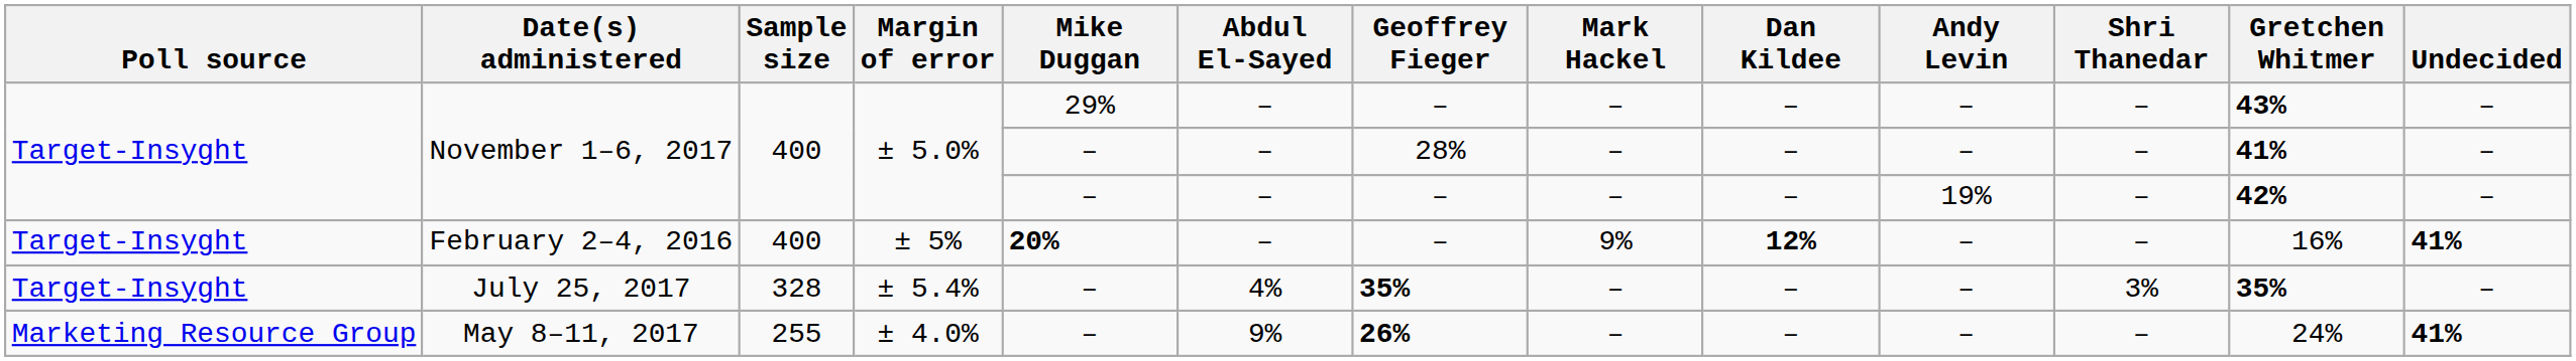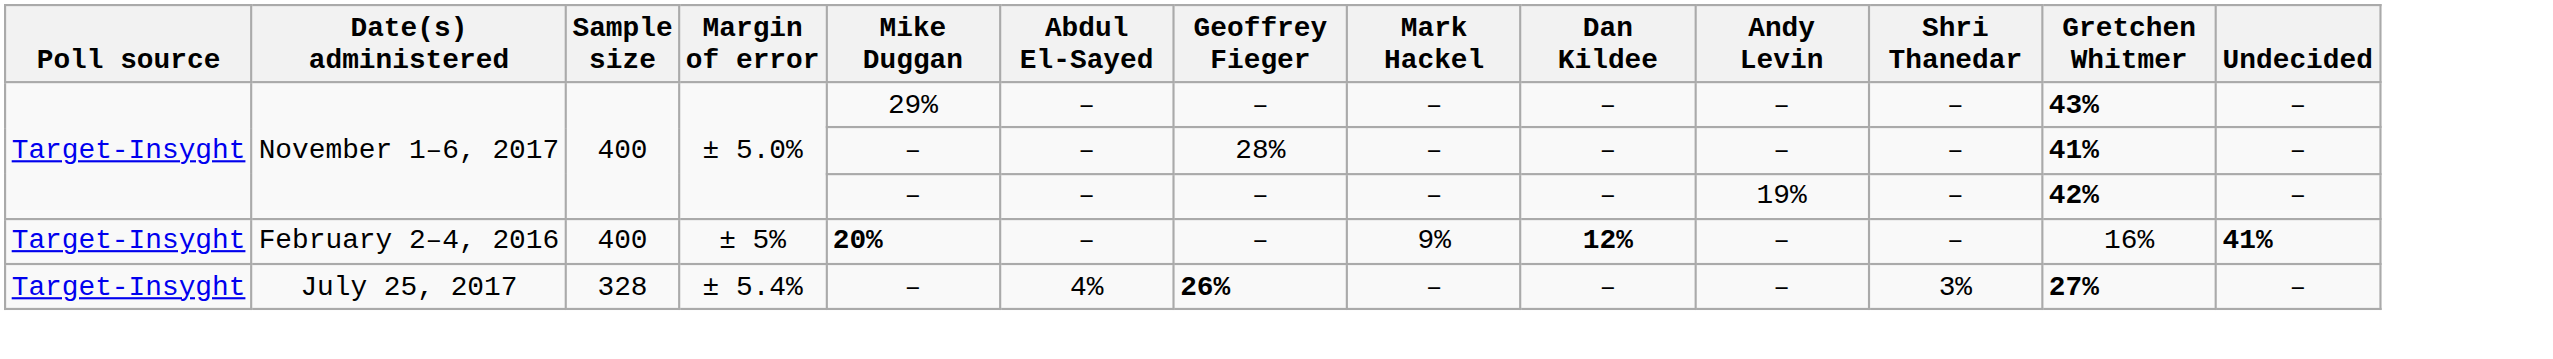 <table class="wikitable">
 <tr valign=bottom>
 <th>Poll source</th>
 <th>Date(s)<br>administered</th>
 <th>Sample<br>size</th>
 <th>Margin<br>of error</th>
 <th style="width:75px;">Mike<br>Duggan</th>
 <th style="width:75px;">Abdul<br>El-Sayed</th>
 <th style="width:75px;">Geoffrey<br>Fieger</th>
 <th style="width:75px;">Mark<br>Hackel</th>
 <th style="width:75px;">Dan<br>Kildee</th>
 <th style="width:75px;">Andy<br>Levin</th>
 <th style="width:75px;">Shri<br>Thanedar</th>
 <th style="width:75px;">Gretchen<br>Whitmer</th>
 <th>Undecided</th>
 </tr>
 <tr>
 <td rowspan=3><a href='#'>Target-Insyght</a></td>
 <td align=center rowspan=3>November 1–6, 2017</td>
 <td align=center rowspan=3>400</td>
 <td align=center rowspan=3>± 5.0%</td>
 <td align=center>29%</td>
 <td align=center>–</td>
 <td align=center>–</td>
 <td align=center>–</td>
 <td align=center>–</td>
 <td align=center>–</td>
 <td align=center>–</td>
 <td><strong>43%</strong></td>
 <td align=center>–</td>
 </tr>
 <tr>
 <td align=center>–</td>
 <td align=center>–</td>
 <td align=center>28%</td>
 <td align=center>–</td>
 <td align=center>–</td>
 <td align=center>–</td>
 <td align=center>–</td>
 <td><strong>41%</strong></td>
 <td align=center>–</td>
 </tr>
 <tr>
 <td align=center>–</td>
 <td align=center>–</td>
 <td align=center>–</td>
 <td align=center>–</td>
 <td align=center>–</td>
 <td align=center>19%</td>
 <td align=center>–</td>
 <td><strong>42%</strong></td>
 <td align=center>–</td>
 </tr>
 <tr>
 <td><a href='#'>Target-Insyght</a></td>
 <td align=center>February 2–4, 2016</td>
 <td align=center>400</td>
 <td align=center>± 5%</td>
 <td><strong>20%</strong></td>
 <td align=center>–</td>
 <td align=center>–</td>
 <td align=center>9%</td>
 <td align=center><strong>12%</strong></td>
 <td align=center>–</td>
 <td align=center>–</td>
 <td align=center>16%</td>
 <td><strong>41%</strong></td>
 </tr>
 <tr>
 <td><a href='#'>Target-Insyght</a></td>
 <td align=center>July 25, 2017</td>
 <td align=center>328</td>
 <td align=center>± 5.4%</td>
 <td align=center>–</td>
 <td align=center>4%</td>
-<td><strong>35%</strong></td>
+<td><strong>26%</strong></td>
 <td align=center>–</td>
 <td align=center>–</td>
 <td align=center>–</td>
 <td align=center>3%</td>
-<td><strong>35%</strong></td>
+<td><strong>27%</strong></td>
 <td align=center>–</td>
 </tr>
-<tr>
-<td><a href='#'>Marketing Resource Group</a></td>
-<td align=center>May 8–11, 2017</td>
-<td align=center>255</td>
-<td align=center>± 4.0%</td>
-<td align=center>–</td>
-<td align=center>9%</td>
-<td><strong>26%</strong></td>
-<td align=center>–</td>
-<td align=center>–</td>
-<td align=center>–</td>
-<td align=center>–</td>
-<td align=center>24%</td>
-<td><strong>41%</strong></td>
-</tr>
 </table>
